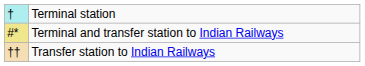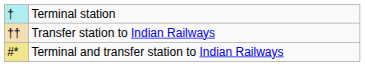 <table class="wikitable" style="text-align: left;" style=font-size:95%; width="30%">
 <tr>
 <td style="background-color:#AFEEEE">†</td>
 <td>Terminal station</td>
 </tr>
 <tr>
+<td style="background-color:#F5DEB3">††</td>
+<td>Transfer station to <a href='#'>Indian Railways</a></td>
+</tr>
+<tr>
 <td style="background-color:#F0E68C">#*</td>
 <td>Terminal and transfer station to <a href='#'>Indian Railways</a></td>
 </tr>
-<tr>
-<td style="background-color:#F5DEB3">††</td>
-<td>Transfer station to <a href='#'>Indian Railways</a></td>
-</tr>
 </table>
